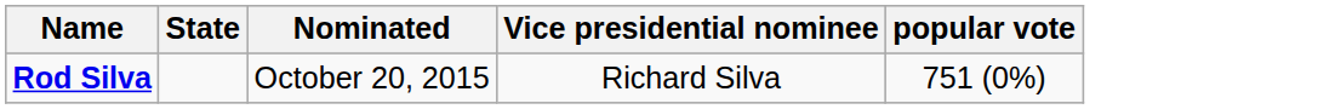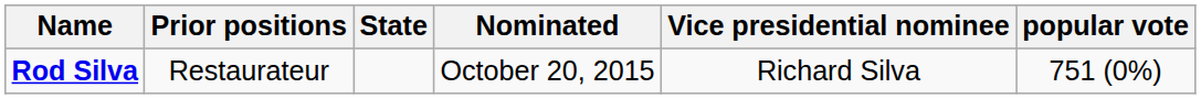 <table class="wikitable" style="text-align:center">
 <tr>
 <th>Name</th>
+<th>Prior positions</th>
 <th>State</th>
 <th>Nominated</th>
 <th>Vice presidential nominee</th>
 <th>popular vote</th>
 </tr>
 <tr>
 <td><strong><a href='#'>Rod Silva</a></strong></td>
+<td>Restaurateur</td>
 <td></td>
 <td>October 20, 2015</td>
 <td>Richard Silva</td>
 <td>751 (0%)</td>
 </tr>
 </table>
